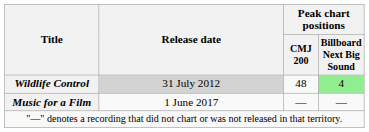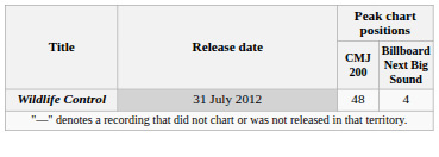 <table class="wikitable plainrowheaders" style="text-align:center;">
 <tr>
 <th scope="col" rowspan="2" style="width:8em;">Title</th>
 <th scope="col" rowspan="2" style="width:16em;">Release date</th>
 <th colspan="2">Peak chart positions</th>
 </tr>
 <tr>
 <th scope="col" style="width:3em;font-size:90%;">CMJ 200</th>
 <th scope="col" style="width:3em;font-size:90%;">Billboard Next Big Sound</th>
 </tr>
 <tr>
 <th scope="row"><em>Wildlife Control</em></th>
 <td style="background: lightgrey;">31 July 2012</td>
 <td>48</td>
-<td style="background: lightgreen;">4</td>
-</tr>
-<tr>
-<th scope="row"><em>Music for a Film</em></th>
-<td>1 June 2017</td>
-<td>—</td>
-<td>—</td>
+<td>4</td>
 </tr>
 <tr>
 <td colspan="4" style="font-size:90%">"—" denotes a recording that did not chart or was not released in that territory.</td>
 </tr>
 </table>
